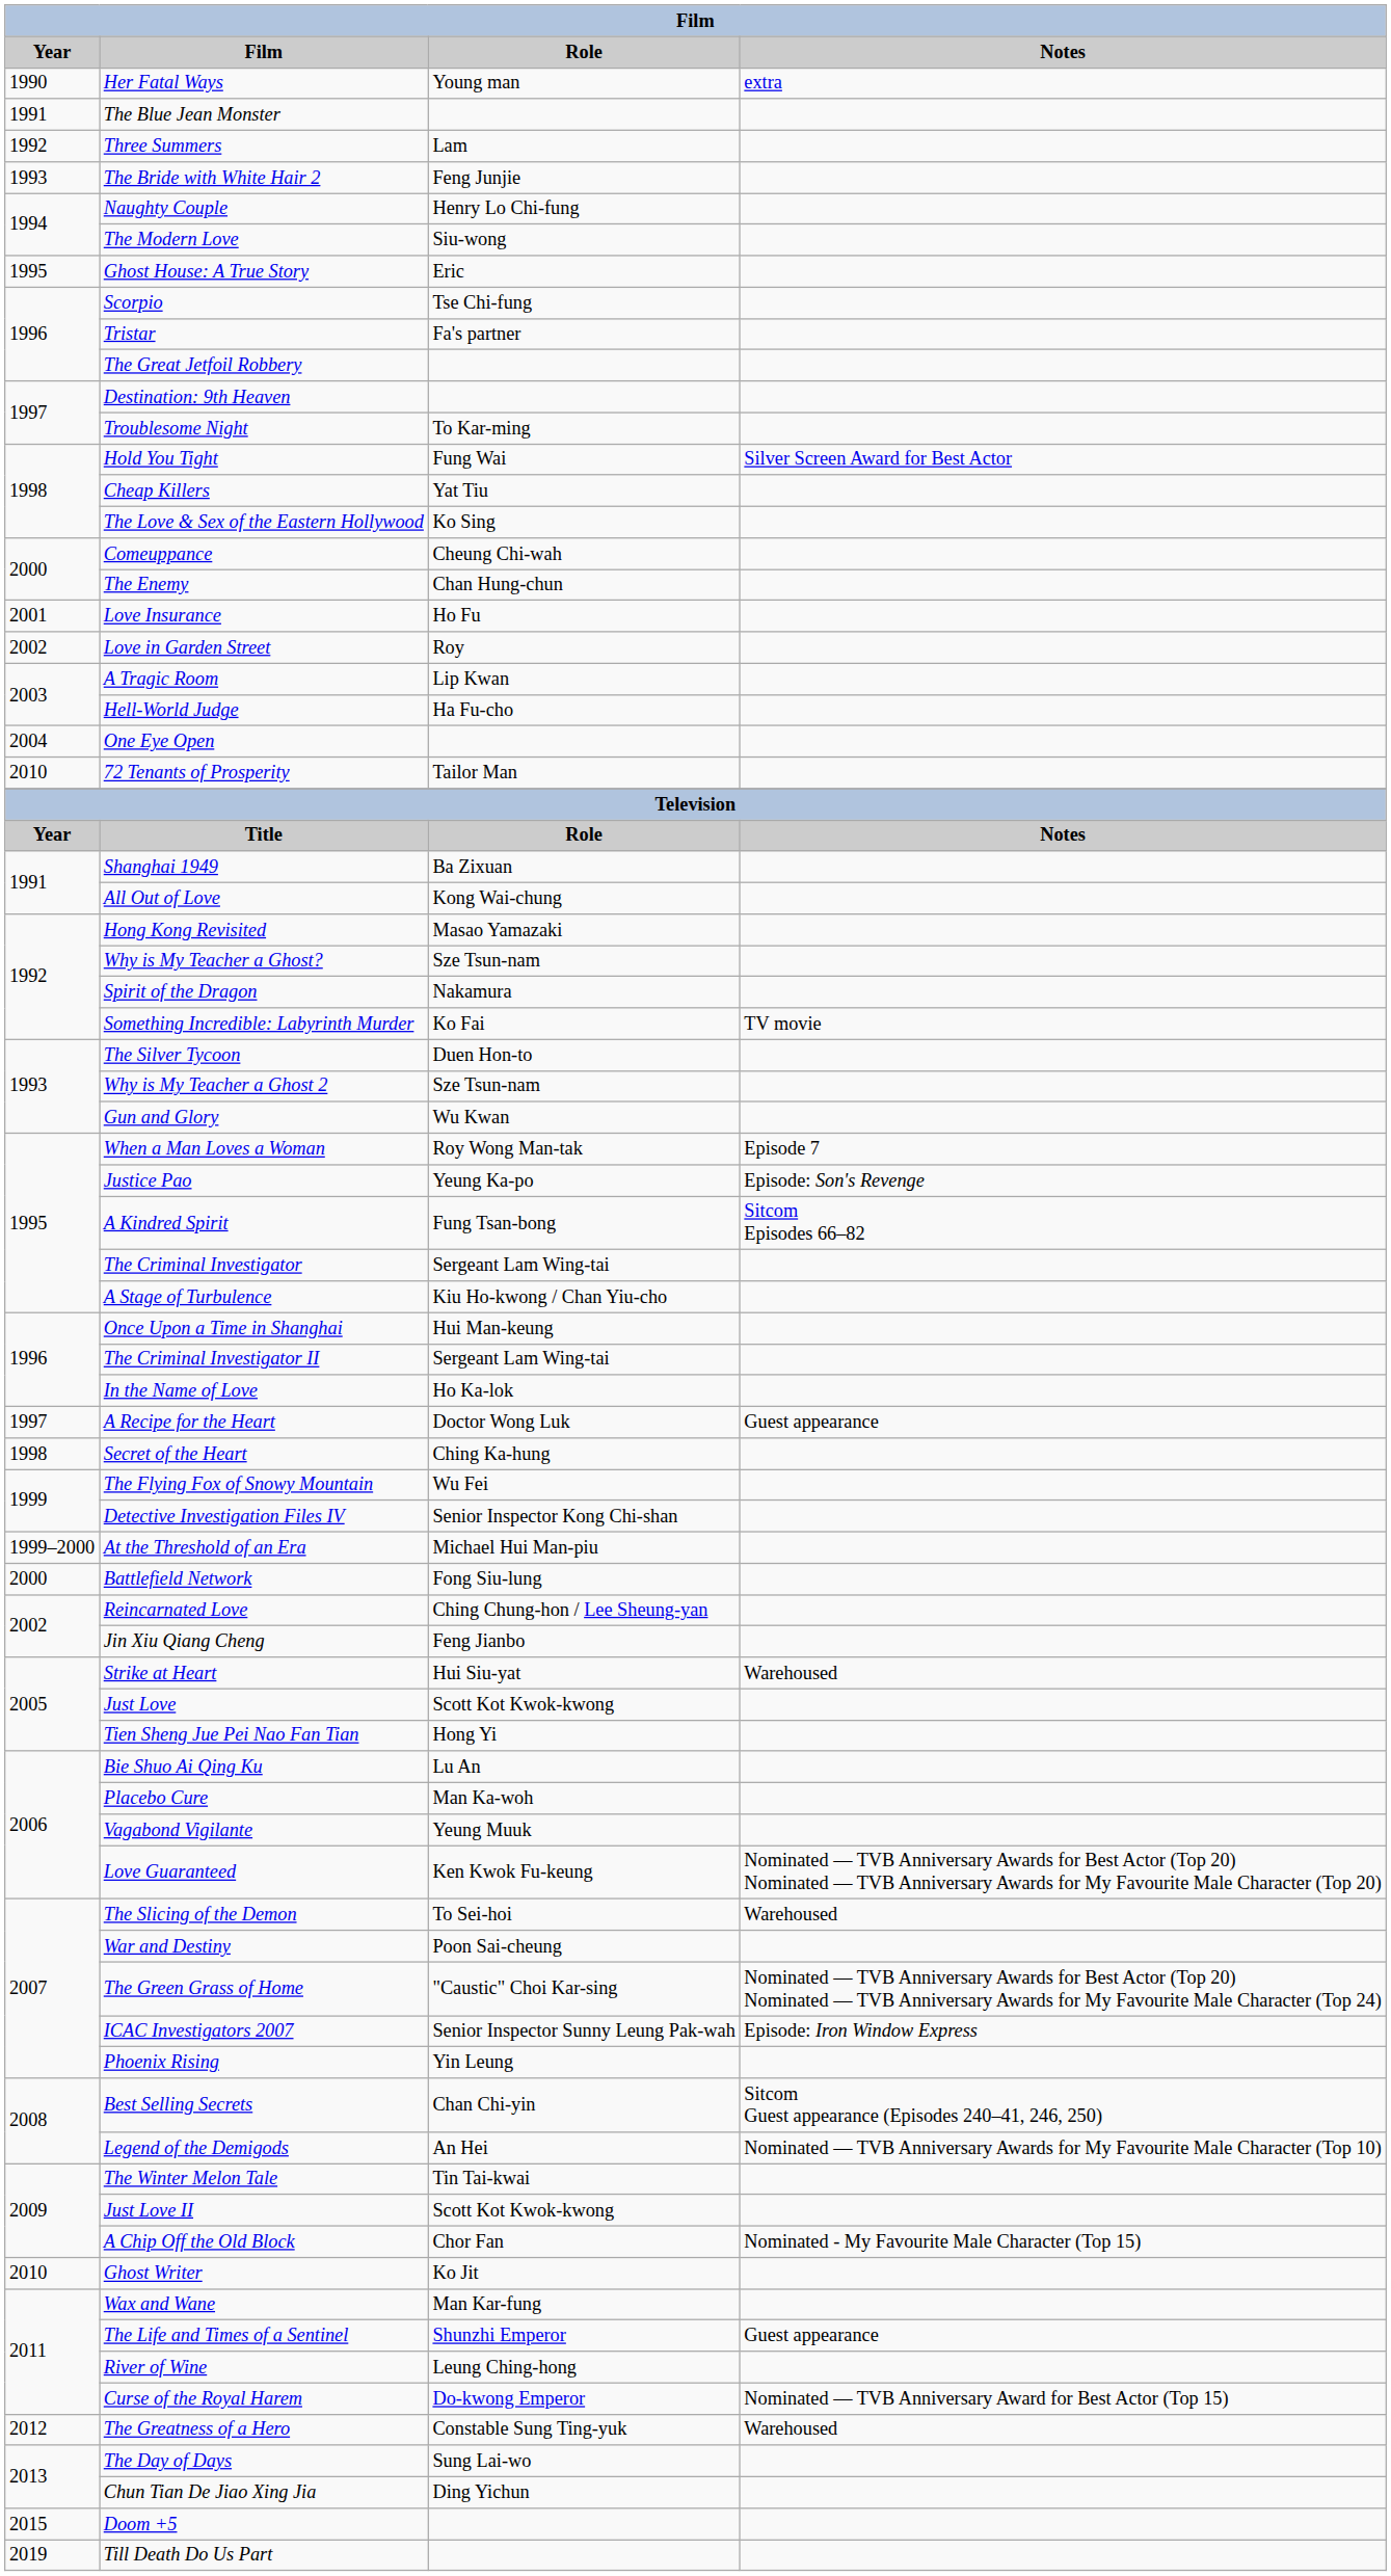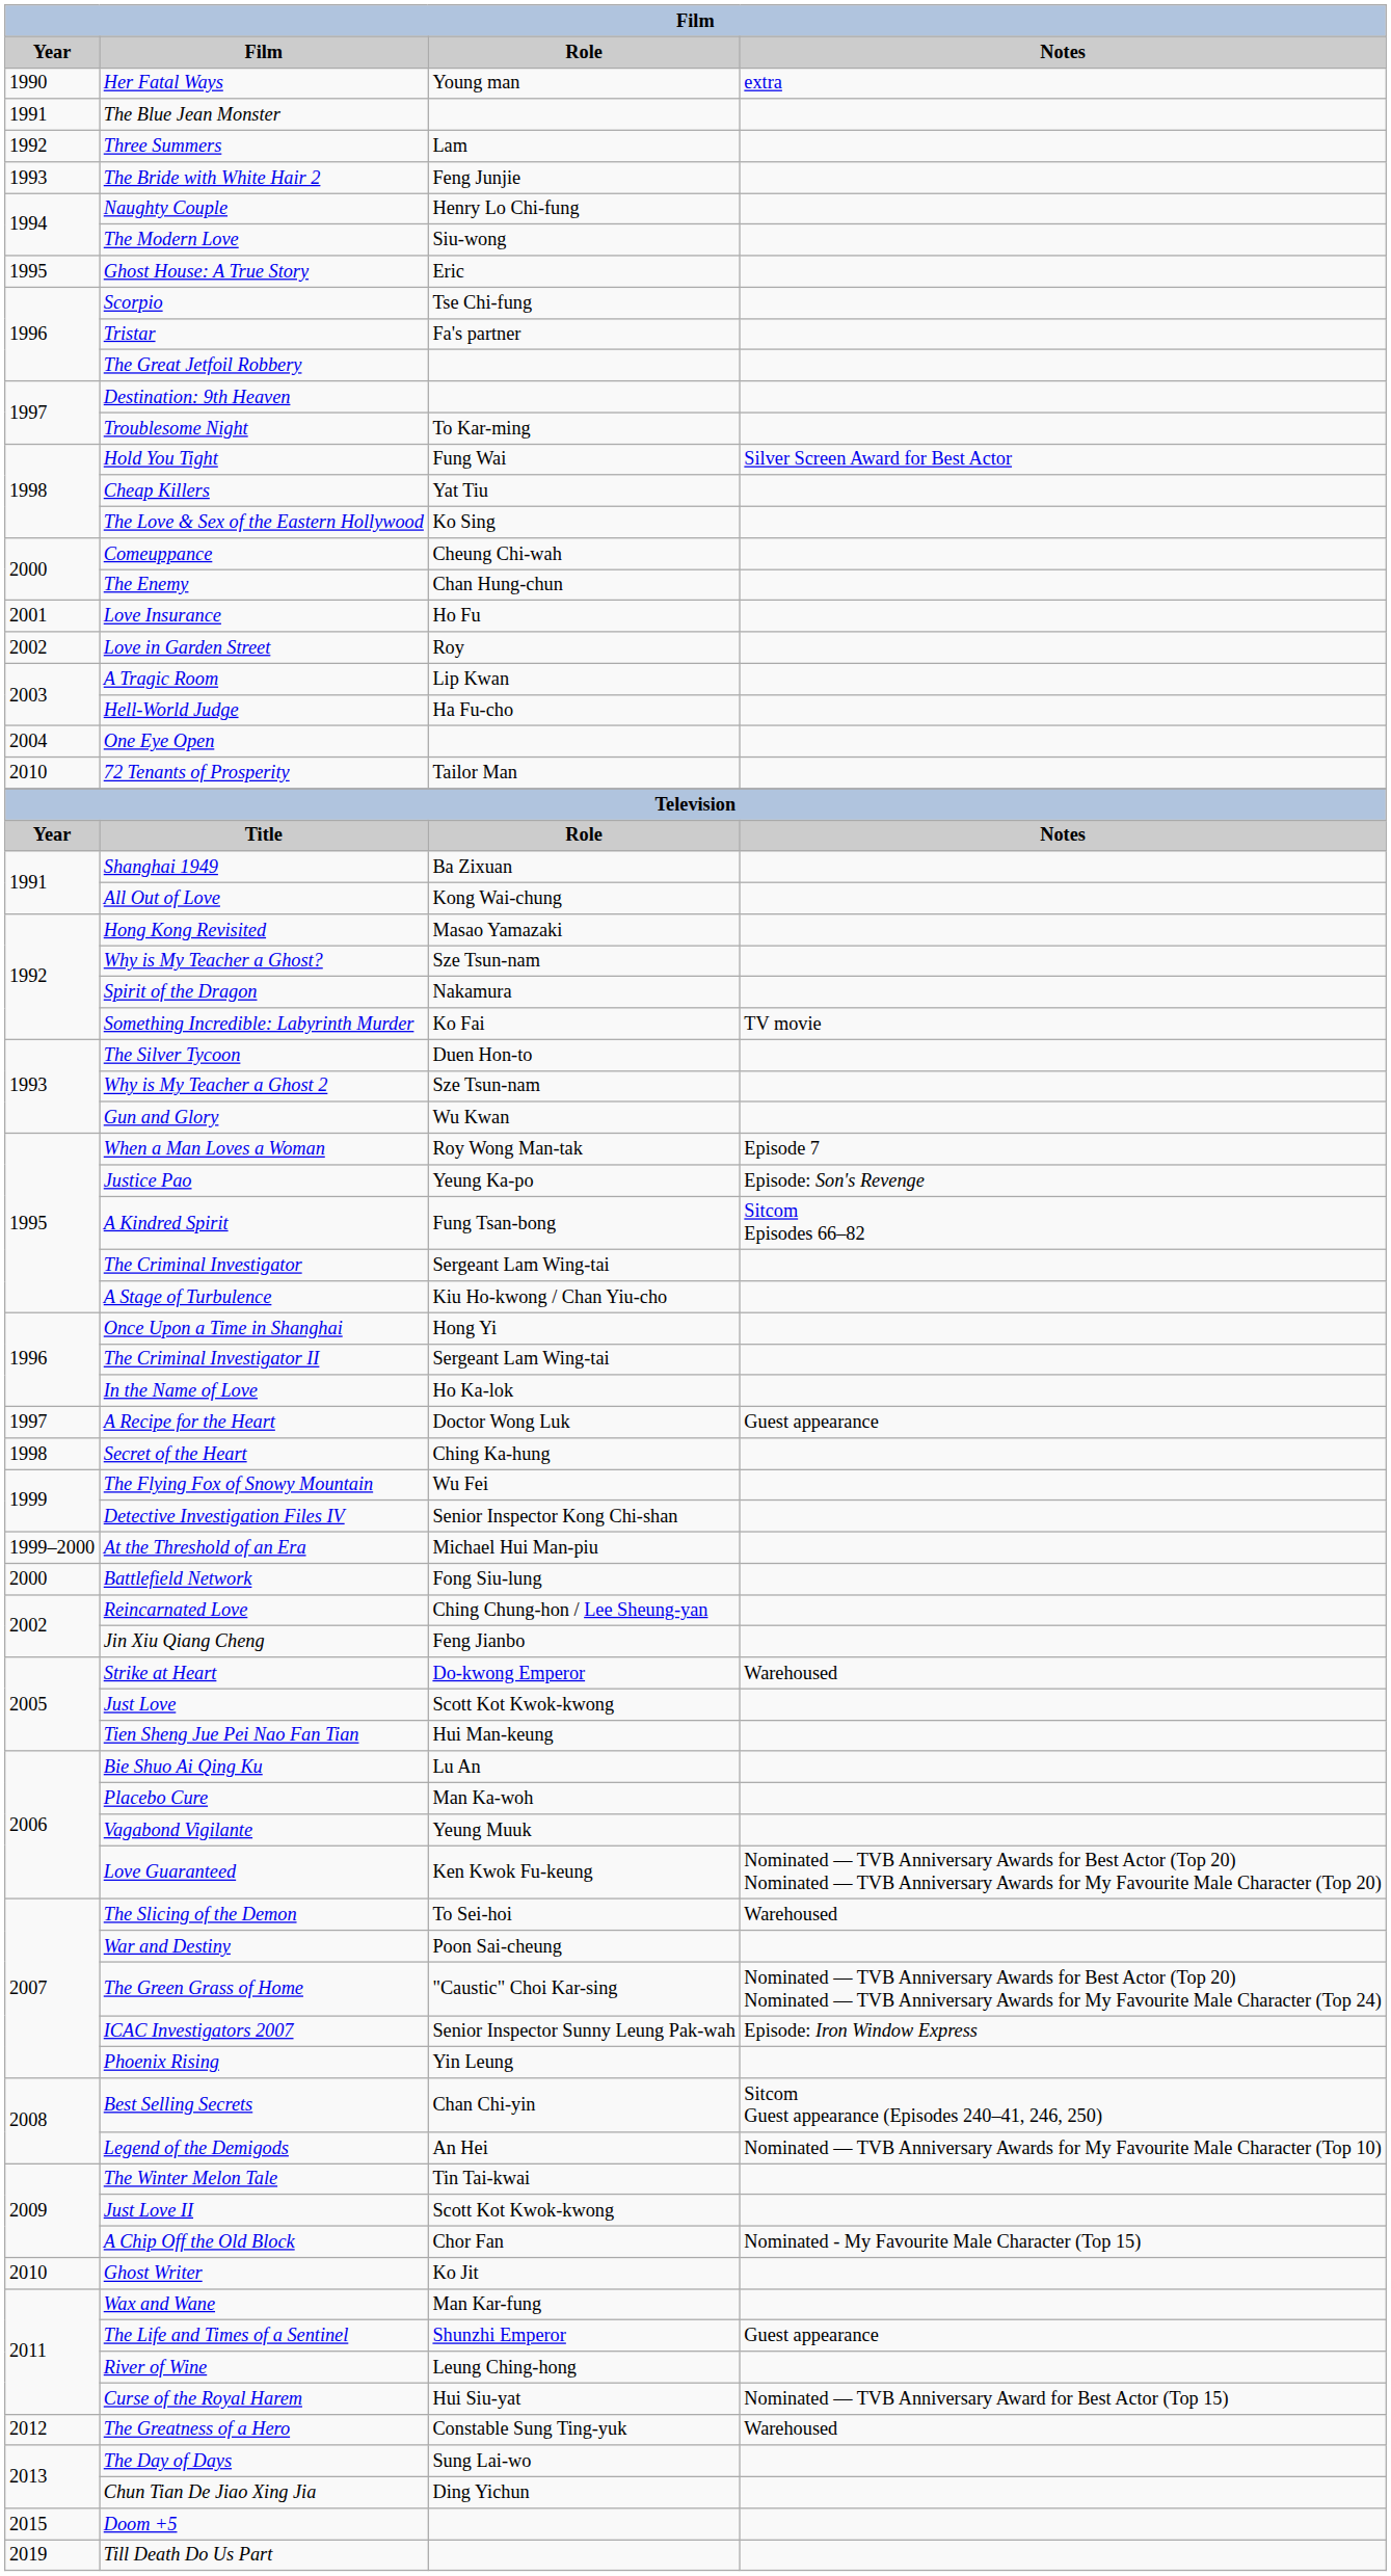 <table class="wikitable" style="font-size:90%;">
 <tr>
 <th colspan=4 style="background:#B0C4DE;">Film</th>
 </tr>
 <tr align="center">
 <th style="background: #CCCCCC;">Year</th>
 <th style="background: #CCCCCC;">Film</th>
 <th style="background: #CCCCCC;">Role</th>
 <th style="background: #CCCCCC;">Notes</th>
 </tr>
 <tr>
 <td>1990</td>
 <td><em><a href='#'>Her Fatal Ways</a></em></td>
 <td>Young man</td>
 <td><a href='#'>extra</a></td>
 </tr>
 <tr>
 <td>1991</td>
 <td><em>The Blue Jean Monster</em></td>
 <td></td>
 <td></td>
 </tr>
 <tr>
 <td>1992</td>
 <td><em><a href='#'>Three Summers</a></em></td>
 <td>Lam</td>
 <td></td>
 </tr>
 <tr>
 <td>1993</td>
 <td><em><a href='#'>The Bride with White Hair 2</a></em></td>
 <td>Feng Junjie</td>
 <td></td>
 </tr>
 <tr>
 <td rowspan="2">1994</td>
 <td><em><a href='#'>Naughty Couple</a></em></td>
 <td>Henry Lo Chi-fung</td>
 <td></td>
 </tr>
 <tr>
 <td><em><a href='#'>The Modern Love</a></em></td>
 <td>Siu-wong</td>
 <td></td>
 </tr>
 <tr>
 <td rowspan="1">1995</td>
 <td><em><a href='#'>Ghost House: A True Story</a></em></td>
 <td>Eric</td>
 <td></td>
 </tr>
 <tr>
 <td rowspan="3">1996</td>
 <td><em><a href='#'>Scorpio</a></em></td>
 <td>Tse Chi-fung</td>
 <td></td>
 </tr>
 <tr>
 <td><em><a href='#'>Tristar</a></em></td>
 <td>Fa's partner</td>
 <td></td>
 </tr>
 <tr>
 <td><em><a href='#'>The Great Jetfoil Robbery</a></em></td>
 <td></td>
 <td></td>
 </tr>
 <tr>
 <td rowspan="2">1997</td>
 <td><em><a href='#'>Destination: 9th Heaven</a></em></td>
 <td></td>
 <td></td>
 </tr>
 <tr>
 <td><em><a href='#'>Troublesome Night</a></em></td>
 <td>To Kar-ming</td>
 <td></td>
 </tr>
 <tr>
 <td rowspan="3">1998</td>
 <td><em><a href='#'>Hold You Tight</a></em></td>
 <td>Fung Wai</td>
 <td><a href='#'>Silver Screen Award for Best Actor</a></td>
 </tr>
 <tr>
 <td><em><a href='#'>Cheap Killers</a></em></td>
 <td>Yat Tiu</td>
 <td></td>
 </tr>
 <tr>
 <td><em><a href='#'>The Love & Sex of the Eastern Hollywood</a></em></td>
 <td>Ko Sing</td>
 <td></td>
 </tr>
 <tr>
 <td rowspan="2">2000</td>
 <td><em><a href='#'>Comeuppance</a></em></td>
 <td>Cheung Chi-wah</td>
 <td></td>
 </tr>
 <tr>
 <td><em><a href='#'>The Enemy</a></em></td>
 <td>Chan Hung-chun</td>
 <td></td>
 </tr>
 <tr>
 <td>2001</td>
 <td><em><a href='#'>Love Insurance</a></em></td>
 <td>Ho Fu</td>
 <td></td>
 </tr>
 <tr>
 <td>2002</td>
 <td><em><a href='#'>Love in Garden Street</a></em></td>
 <td>Roy</td>
 <td></td>
 </tr>
 <tr>
 <td rowspan="2">2003</td>
 <td><em><a href='#'>A Tragic Room</a></em></td>
 <td>Lip Kwan</td>
 <td></td>
 </tr>
 <tr>
 <td><em><a href='#'>Hell-World Judge</a></em></td>
 <td>Ha Fu-cho</td>
 <td></td>
 </tr>
 <tr>
 <td>2004</td>
 <td><em><a href='#'>One Eye Open</a></em></td>
 <td></td>
 <td></td>
 </tr>
 <tr>
 <td>2010</td>
 <td><em><a href='#'>72 Tenants of Prosperity</a></em></td>
 <td>Tailor Man</td>
 <td></td>
 </tr>
 <tr>
 </tr>
 <tr align="center">
 <th colspan=4 style="background:#B0C4DE;">Television</th>
 </tr>
 <tr align="center">
 <th style="background: #CCCCCC;">Year</th>
 <th style="background: #CCCCCC;">Title</th>
 <th style="background: #CCCCCC;">Role</th>
 <th style="background: #CCCCCC;">Notes</th>
 </tr>
 <tr>
 <td rowspan="2">1991</td>
 <td><em><a href='#'>Shanghai 1949</a></em></td>
 <td>Ba Zixuan</td>
 <td></td>
 </tr>
 <tr>
 <td><em><a href='#'>All Out of Love</a></em></td>
 <td>Kong Wai-chung</td>
 <td></td>
 </tr>
 <tr>
 <td rowspan="4">1992</td>
 <td><em><a href='#'>Hong Kong Revisited</a></em></td>
 <td>Masao Yamazaki</td>
 <td></td>
 </tr>
 <tr>
 <td><em><a href='#'>Why is My Teacher a Ghost?</a></em></td>
 <td>Sze Tsun-nam</td>
 <td></td>
 </tr>
 <tr>
 <td><em><a href='#'>Spirit of the Dragon</a></em></td>
 <td>Nakamura</td>
 <td></td>
 </tr>
 <tr>
 <td><em><a href='#'>Something Incredible: Labyrinth Murder</a></em></td>
 <td>Ko Fai</td>
 <td>TV movie</td>
 </tr>
 <tr>
 <td rowspan="3">1993</td>
 <td><em><a href='#'>The Silver Tycoon</a></em></td>
 <td>Duen Hon-to</td>
 <td></td>
 </tr>
 <tr>
 <td><em><a href='#'>Why is My Teacher a Ghost 2</a></em></td>
 <td>Sze Tsun-nam</td>
 <td></td>
 </tr>
 <tr>
 <td><em><a href='#'>Gun and Glory</a></em></td>
 <td>Wu Kwan</td>
 <td></td>
 </tr>
 <tr>
 <td rowspan="5">1995</td>
 <td><em><a href='#'>When a Man Loves a Woman</a></em></td>
 <td>Roy Wong Man-tak</td>
 <td>Episode 7</td>
 </tr>
 <tr>
 <td><em><a href='#'>Justice Pao</a></em></td>
 <td>Yeung Ka-po</td>
 <td>Episode: <em>Son's Revenge</em></td>
 </tr>
 <tr>
 <td><em><a href='#'>A Kindred Spirit</a></em></td>
 <td>Fung Tsan-bong</td>
 <td><a href='#'>Sitcom</a><br>Episodes 66–82</td>
 </tr>
 <tr>
 <td><em><a href='#'>The Criminal Investigator</a></em></td>
 <td>Sergeant Lam Wing-tai</td>
 <td></td>
 </tr>
 <tr>
 <td><em><a href='#'>A Stage of Turbulence</a></em></td>
 <td>Kiu Ho-kwong / Chan Yiu-cho</td>
 <td></td>
 </tr>
 <tr>
 <td rowspan="3">1996</td>
 <td><em><a href='#'>Once Upon a Time in Shanghai</a></em></td>
-<td>Hui Man-keung</td>
+<td>Hong Yi</td>
 <td></td>
 </tr>
 <tr>
 <td><em><a href='#'>The Criminal Investigator II</a></em></td>
 <td>Sergeant Lam Wing-tai</td>
 <td></td>
 </tr>
 <tr>
 <td><em><a href='#'>In the Name of Love</a></em></td>
 <td>Ho Ka-lok</td>
 <td></td>
 </tr>
 <tr>
 <td>1997</td>
 <td><em><a href='#'>A Recipe for the Heart</a></em></td>
 <td>Doctor Wong Luk</td>
 <td>Guest appearance</td>
 </tr>
 <tr>
 <td>1998</td>
 <td><em><a href='#'>Secret of the Heart</a></em></td>
 <td>Ching Ka-hung</td>
 <td></td>
 </tr>
 <tr>
 <td rowspan="2">1999</td>
 <td><em><a href='#'>The Flying Fox of Snowy Mountain</a></em></td>
 <td>Wu Fei</td>
 <td></td>
 </tr>
 <tr>
 <td><em><a href='#'>Detective Investigation Files IV</a></em></td>
 <td>Senior Inspector Kong Chi-shan</td>
 <td></td>
 </tr>
 <tr>
 <td>1999–2000</td>
 <td><em><a href='#'>At the Threshold of an Era</a></em></td>
 <td>Michael Hui Man-piu</td>
 <td></td>
 </tr>
 <tr>
 <td>2000</td>
 <td><em><a href='#'>Battlefield Network</a></em></td>
 <td>Fong Siu-lung</td>
 <td></td>
 </tr>
 <tr>
 <td rowspan="2">2002</td>
 <td><em><a href='#'>Reincarnated Love</a></em></td>
 <td>Ching Chung-hon / <a href='#'>Lee Sheung-yan</a></td>
 <td></td>
 </tr>
 <tr>
 <td><em>Jin Xiu Qiang Cheng</em></td>
 <td>Feng Jianbo</td>
 <td></td>
 </tr>
 <tr>
 <td rowspan="3">2005</td>
 <td><em><a href='#'>Strike at Heart</a></em></td>
-<td>Hui Siu-yat</td>
+<td><a href='#'>Do-kwong Emperor</a></td>
 <td>Warehoused</td>
 </tr>
 <tr>
 <td><em><a href='#'>Just Love</a></em></td>
 <td>Scott Kot Kwok-kwong</td>
 <td></td>
 </tr>
 <tr>
 <td><em><a href='#'>Tien Sheng Jue Pei Nao Fan Tian</a></em></td>
-<td>Hong Yi</td>
+<td>Hui Man-keung</td>
 <td></td>
 </tr>
 <tr>
 <td rowspan="4">2006</td>
 <td><em><a href='#'>Bie Shuo Ai Qing Ku</a></em></td>
 <td>Lu An</td>
 <td></td>
 </tr>
 <tr>
 <td><em><a href='#'>Placebo Cure</a></em></td>
 <td>Man Ka-woh</td>
 <td></td>
 </tr>
 <tr>
 <td><em><a href='#'>Vagabond Vigilante</a></em></td>
 <td>Yeung Muuk</td>
 <td></td>
 </tr>
 <tr>
 <td><em><a href='#'>Love Guaranteed</a></em></td>
 <td>Ken Kwok Fu-keung</td>
 <td>Nominated — TVB Anniversary Awards for Best Actor (Top 20)<br>Nominated — TVB Anniversary Awards for My Favourite Male Character (Top 20)</td>
 </tr>
 <tr>
 <td rowspan="5">2007</td>
 <td><em><a href='#'>The Slicing of the Demon</a></em></td>
 <td>To Sei-hoi</td>
 <td>Warehoused</td>
 </tr>
 <tr>
 <td><em><a href='#'>War and Destiny</a></em></td>
 <td>Poon Sai-cheung</td>
 <td></td>
 </tr>
 <tr>
 <td><em><a href='#'>The Green Grass of Home</a></em></td>
 <td>"Caustic" Choi Kar-sing</td>
 <td>Nominated — TVB Anniversary Awards for Best Actor (Top 20)<br>Nominated — TVB Anniversary Awards for My Favourite Male Character (Top 24)</td>
 </tr>
 <tr>
 <td><em><a href='#'>ICAC Investigators 2007</a></em></td>
 <td>Senior Inspector Sunny Leung Pak-wah</td>
 <td>Episode: <em>Iron Window Express</em></td>
 </tr>
 <tr>
 <td><em><a href='#'>Phoenix Rising</a></em></td>
 <td>Yin Leung</td>
 <td></td>
 </tr>
 <tr>
 <td rowspan="2">2008</td>
 <td><em><a href='#'>Best Selling Secrets</a></em></td>
 <td>Chan Chi-yin</td>
 <td>Sitcom<br>Guest appearance (Episodes 240–41, 246, 250)</td>
 </tr>
 <tr>
 <td><em><a href='#'>Legend of the Demigods</a></em></td>
 <td>An Hei</td>
 <td>Nominated — TVB Anniversary Awards for My Favourite Male Character (Top 10)</td>
 </tr>
 <tr>
 <td rowspan="3">2009</td>
 <td><em><a href='#'>The Winter Melon Tale</a></em></td>
 <td>Tin Tai-kwai</td>
 <td></td>
 </tr>
 <tr>
 <td><em><a href='#'>Just Love II</a></em></td>
 <td>Scott Kot Kwok-kwong</td>
 <td></td>
 </tr>
 <tr>
 <td><em><a href='#'>A Chip Off the Old Block</a></em></td>
 <td>Chor Fan</td>
 <td>Nominated - My Favourite Male Character (Top 15)</td>
 </tr>
 <tr>
 <td>2010</td>
 <td><em><a href='#'>Ghost Writer</a></em></td>
 <td>Ko Jit</td>
 <td></td>
 </tr>
 <tr>
 <td rowspan="4">2011</td>
 <td><em><a href='#'>Wax and Wane</a></em></td>
 <td>Man Kar-fung</td>
 <td></td>
 </tr>
 <tr>
 <td><em><a href='#'>The Life and Times of a Sentinel</a></em></td>
 <td><a href='#'>Shunzhi Emperor</a></td>
 <td>Guest appearance</td>
 </tr>
 <tr>
 <td><em><a href='#'>River of Wine</a></em></td>
 <td>Leung Ching-hong</td>
 <td></td>
 </tr>
 <tr>
 <td><em><a href='#'>Curse of the Royal Harem</a></em></td>
-<td><a href='#'>Do-kwong Emperor</a></td>
+<td>Hui Siu-yat</td>
 <td>Nominated — TVB Anniversary Award for Best Actor (Top 15)</td>
 </tr>
 <tr>
 <td>2012</td>
 <td><em><a href='#'>The Greatness of a Hero</a></em></td>
 <td>Constable Sung Ting-yuk</td>
 <td>Warehoused</td>
 </tr>
 <tr>
 <td rowspan=2>2013</td>
 <td><em><a href='#'>The Day of Days</a></em></td>
 <td>Sung Lai-wo</td>
 <td></td>
 </tr>
 <tr>
 <td><em>Chun Tian De Jiao Xing Jia</em></td>
 <td>Ding Yichun</td>
 <td></td>
 </tr>
 <tr>
 <td>2015</td>
 <td><em><a href='#'>Doom +5</a></em></td>
 <td></td>
 <td></td>
 </tr>
 <tr>
 <td>2019</td>
 <td><em>Till Death Do Us Part</em></td>
 <td></td>
 <td></td>
 </tr>
 </table>
